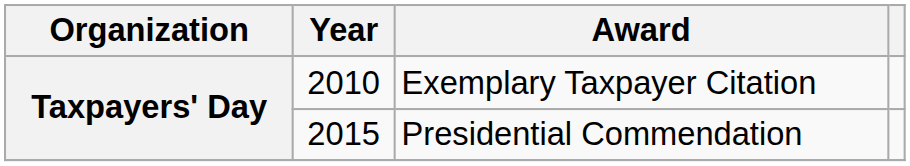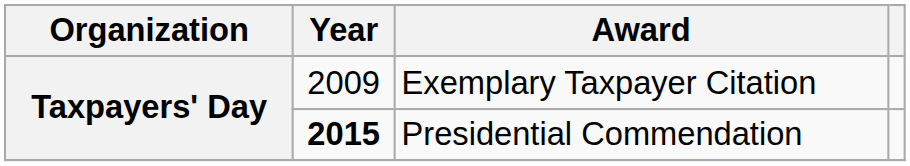 <table class="wikitable sortable plainrowheaders" style="width:35%">
 <tr>
 <th scope="col">Organization</th>
 <th scope="col">Year</th>
 <th scope="col">Award</th>
 <th scope="col" class="unsortable"></th>
 </tr>
 <tr>
 <th scope="row"  rowspan=2>Taxpayers' Day</th>
-<td style="text-align:center">2010</td>
+<td style="text-align:center">2009</td>
 <td>Exemplary Taxpayer Citation</td>
 <td style="text-align:center"></td>
 </tr>
 <tr>
-<td style="text-align:center">2015</td>
+<td style="text-align:center"><strong>2015</strong></td>
 <td>Presidential Commendation</td>
 <td style="text-align:center"></td>
 </tr>
 <tr>
 </tr>
 </table>
